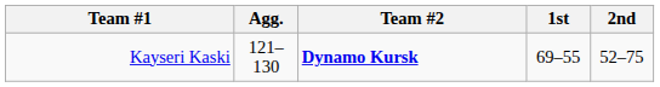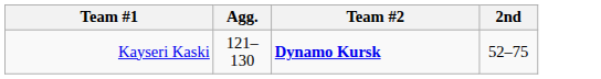 <table class=wikitable style="text-align:center">
 <tr>
 <th width=200>Team #1</th>
 <th width=50>Agg.</th>
 <th width=200>Team #2</th>
-<th width=50>1st</th>
 <th width=50>2nd</th>
 </tr>
 <tr>
 <td align=right><a href='#'>Kayseri Kaski</a> </td>
 <td>121–130</td>
 <td align=left> <strong><a href='#'>Dynamo Kursk</a></strong></td>
-<td align=center>69–55</td>
 <td align=center>52–75</td>
 </tr>
 </table>
